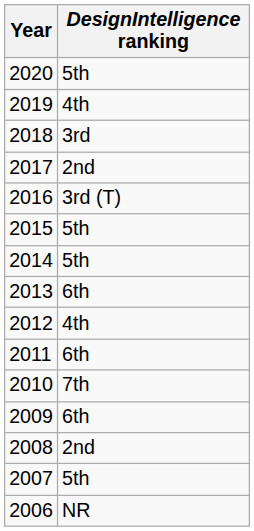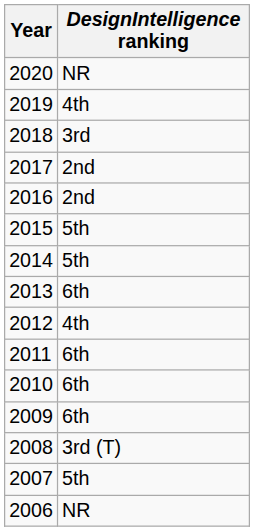 <table class="wikitable" style="text-align:left;" width="200px">
 <tr>
 <th>Year</th>
 <th><em>DesignIntelligence</em> ranking<br></th>
 </tr>
 <tr>
 <td>2020</td>
-<td>5th</td>
+<td>NR</td>
 </tr>
 <tr>
 <td>2019</td>
 <td>4th</td>
 </tr>
 <tr>
 <td>2018</td>
 <td>3rd</td>
 </tr>
 <tr>
 <td>2017</td>
 <td>2nd</td>
 </tr>
 <tr>
 <td>2016</td>
-<td>3rd (T)</td>
+<td>2nd</td>
 </tr>
 <tr>
 <td>2015</td>
 <td>5th</td>
 </tr>
 <tr>
 <td>2014</td>
 <td>5th</td>
 </tr>
 <tr>
 <td>2013</td>
 <td>6th</td>
 </tr>
 <tr>
 <td>2012</td>
 <td>4th</td>
 </tr>
 <tr>
 <td>2011</td>
 <td>6th</td>
 </tr>
 <tr>
 <td>2010</td>
-<td>7th</td>
+<td>6th</td>
 </tr>
 <tr>
 <td>2009</td>
 <td>6th</td>
 </tr>
 <tr>
 <td>2008</td>
-<td>2nd</td>
+<td>3rd (T)</td>
 </tr>
 <tr>
 <td>2007</td>
 <td>5th</td>
 </tr>
 <tr>
 <td>2006</td>
 <td>NR</td>
 </tr>
 </table>
